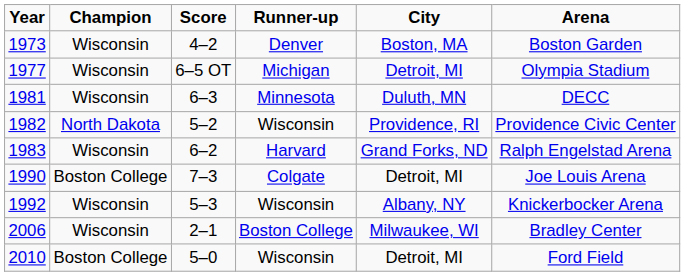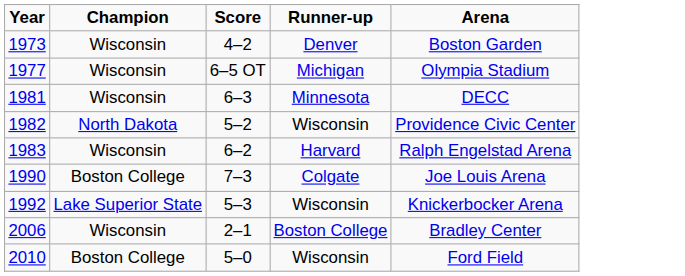 <table class="wikitable sortable" style="text-align: center;">
 <tr>
 <td><strong>Year</strong></td>
 <td><strong>Champion</strong></td>
 <td><strong>Score</strong></td>
 <td><strong>Runner-up</strong></td>
-<td><strong>City</strong></td>
 <td><strong>Arena</strong></td>
 </tr>
 <tr>
 <td><a href='#'>1973</a></td>
 <td>Wisconsin</td>
 <td>4–2</td>
 <td><a href='#'>Denver</a></td>
-<td><a href='#'>Boston, MA</a></td>
 <td><a href='#'>Boston Garden</a></td>
 </tr>
 <tr>
 <td><a href='#'>1977</a></td>
 <td>Wisconsin</td>
 <td>6–5 OT</td>
 <td><a href='#'>Michigan</a></td>
-<td><a href='#'>Detroit, MI</a></td>
 <td><a href='#'>Olympia Stadium</a></td>
 </tr>
 <tr>
 <td><a href='#'>1981</a></td>
 <td>Wisconsin</td>
 <td>6–3</td>
 <td><a href='#'>Minnesota</a></td>
-<td><a href='#'>Duluth, MN</a></td>
 <td><a href='#'>DECC</a></td>
 </tr>
 <tr>
 <td><a href='#'>1982</a></td>
 <td><a href='#'>North Dakota</a></td>
 <td>5–2</td>
 <td>Wisconsin</td>
-<td><a href='#'>Providence, RI</a></td>
 <td><a href='#'>Providence Civic Center</a></td>
 </tr>
 <tr>
 <td><a href='#'>1983</a></td>
 <td>Wisconsin</td>
 <td>6–2</td>
 <td><a href='#'>Harvard</a></td>
-<td><a href='#'>Grand Forks, ND</a></td>
 <td><a href='#'>Ralph Engelstad Arena</a></td>
 </tr>
 <tr>
 <td><a href='#'>1990</a></td>
 <td>Boston College</td>
 <td>7–3</td>
 <td><a href='#'>Colgate</a></td>
-<td>Detroit, MI</td>
 <td><a href='#'>Joe Louis Arena</a></td>
 </tr>
 <tr>
 <td><a href='#'>1992</a></td>
-<td>Wisconsin</td>
+<td><a href='#'>Lake Superior State</a></td>
 <td>5–3</td>
 <td>Wisconsin</td>
-<td><a href='#'>Albany, NY</a></td>
 <td><a href='#'>Knickerbocker Arena</a></td>
 </tr>
 <tr>
 <td><a href='#'>2006</a></td>
 <td>Wisconsin</td>
 <td>2–1</td>
 <td><a href='#'>Boston College</a></td>
-<td><a href='#'>Milwaukee, WI</a></td>
 <td><a href='#'>Bradley Center</a></td>
 </tr>
 <tr>
 <td><a href='#'>2010</a></td>
 <td>Boston College</td>
 <td>5–0</td>
 <td>Wisconsin</td>
-<td>Detroit, MI</td>
 <td><a href='#'>Ford Field</a></td>
 </tr>
 </table>
